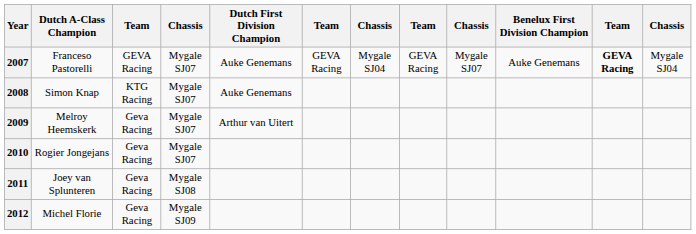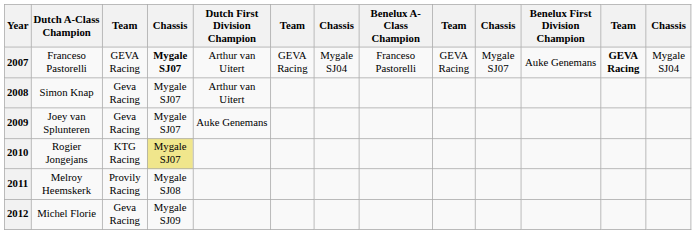 <table class="wikitable" style="text-align:center; font-size:85%">
 <tr>
 <th>Year</th>
 <th>Dutch A-Class Champion</th>
 <th>Team</th>
 <th>Chassis</th>
 <th>Dutch First Division Champion</th>
 <th>Team</th>
 <th>Chassis</th>
+<th>Benelux A-Class Champion</th>
 <th>Team</th>
 <th>Chassis</th>
 <th>Benelux First Division Champion</th>
 <th>Team</th>
 <th>Chassis</th>
 </tr>
 <tr>
 <th>2007</th>
 <td> Franceso Pastorelli</td>
 <td>GEVA Racing</td>
-<td>Mygale SJ07</td>
-<td> Auke Genemans</td>
+<td><strong>Mygale SJ07</strong></td>
+<td>Arthur van Uitert</td>
 <td>GEVA Racing</td>
 <td>Mygale SJ04</td>
+<td> Franceso Pastorelli</td>
 <td>GEVA Racing</td>
 <td>Mygale SJ07</td>
 <td> Auke Genemans</td>
 <td><strong>GEVA Racing</strong></td>
 <td>Mygale SJ04</td>
 </tr>
 <tr>
 <th>2008</th>
 <td>Simon Knap</td>
-<td>KTG Racing</td>
+<td>Geva Racing</td>
 <td>Mygale SJ07</td>
-<td> Auke Genemans</td>
+<td>Arthur van Uitert</td>
+<td></td>
 <td></td>
 <td></td>
 <td></td>
 <td></td>
 <td></td>
 <td></td>
 <td></td>
 </tr>
 <tr>
 <th>2009</th>
-<td>Melroy Heemskerk</td>
+<td>Joey van Splunteren</td>
 <td>Geva Racing</td>
 <td>Mygale SJ07</td>
-<td>Arthur van Uitert</td>
+<td> Auke Genemans</td>
+<td></td>
 <td></td>
 <td></td>
 <td></td>
 <td></td>
 <td></td>
 <td></td>
 <td></td>
 </tr>
 <tr>
 <th>2010</th>
 <td>Rogier Jongejans</td>
-<td>Geva Racing</td>
-<td>Mygale SJ07</td>
+<td>KTG Racing</td>
+<td style="background: khaki;">Mygale SJ07</td>
+<td></td>
 <td></td>
 <td></td>
 <td></td>
 <td></td>
 <td></td>
 <td></td>
 <td></td>
 <td></td>
 </tr>
 <tr>
 <th>2011</th>
-<td>Joey van Splunteren</td>
-<td>Geva Racing</td>
+<td>Melroy Heemskerk</td>
+<td>Provily Racing</td>
 <td>Mygale SJ08</td>
+<td></td>
 <td></td>
 <td></td>
 <td></td>
 <td></td>
 <td></td>
 <td></td>
 <td></td>
 <td></td>
 </tr>
 <tr>
 <th>2012</th>
 <td>Michel Florie</td>
 <td>Geva Racing</td>
 <td>Mygale SJ09</td>
 <td></td>
 <td></td>
 <td></td>
 <td></td>
 <td></td>
 <td></td>
 <td></td>
 <td></td>
+<td></td>
 </tr>
 </table>
